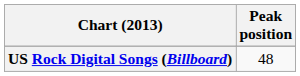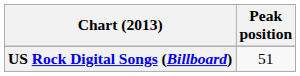 <table class="wikitable sortable plainrowheaders">
 <tr>
 <th>Chart (2013)</th>
 <th>Peak<br>position</th>
 </tr>
 <tr>
 </tr>
 <tr>
 <th scope="row">US <a href='#'>Rock Digital Songs</a> (<em><a href='#'>Billboard</a></em>)</th>
-<td align="center">48</td>
+<td align="center">51</td>
 </tr>
 </table>
